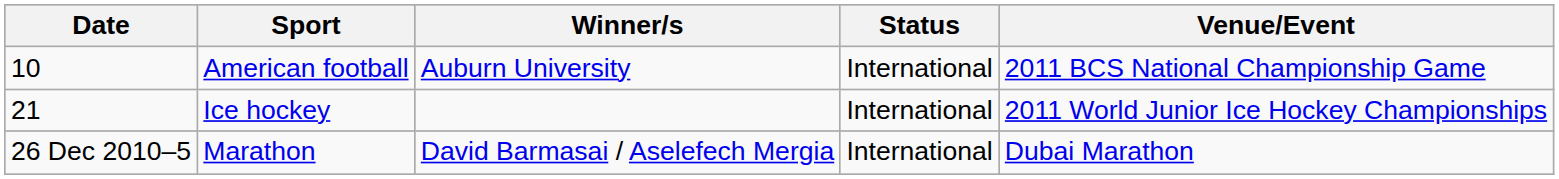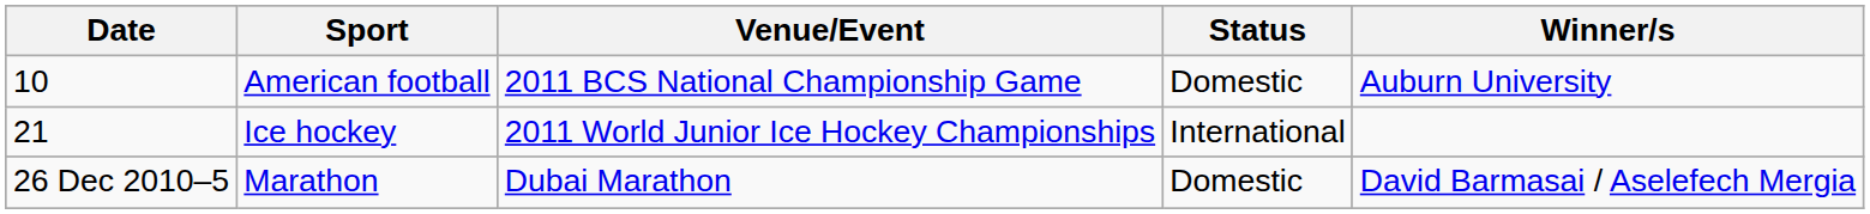 <table class="wikitable sortable">
 <tr>
 <th>Date</th>
 <th>Sport</th>
+<th>Venue/Event</th>
+<th>Status</th>
 <th>Winner/s</th>
-<th>Status</th>
-<th>Venue/Event</th>
 </tr>
 <tr>
 <td>10</td>
 <td><a href='#'>American football</a></td>
+<td> <a href='#'>2011 BCS National Championship Game</a></td>
+<td>Domestic</td>
 <td> <a href='#'>Auburn University</a></td>
-<td>International</td>
-<td> <a href='#'>2011 BCS National Championship Game</a></td>
 </tr>
 <tr>
 <td>21</td>
 <td><a href='#'>Ice hockey</a></td>
+<td> <a href='#'>2011 World Junior Ice Hockey Championships</a></td>
+<td>International</td>
 <td></td>
-<td>International</td>
-<td> <a href='#'>2011 World Junior Ice Hockey Championships</a></td>
 </tr>
 <tr>
 <td>26 Dec 2010–5</td>
 <td><a href='#'>Marathon</a></td>
+<td> <a href='#'>Dubai Marathon</a></td>
+<td>Domestic</td>
 <td> <a href='#'>David Barmasai</a> /  <a href='#'>Aselefech Mergia</a></td>
-<td>International</td>
-<td> <a href='#'>Dubai Marathon</a></td>
 </tr>
 </table>
